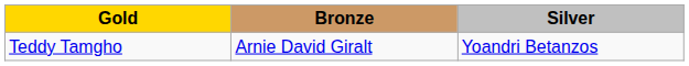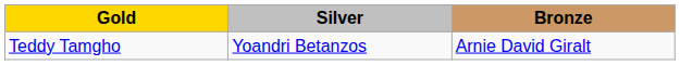 <table class="wikitable" style="text-align:left">
 <tr align="center">
 <td width=200 bgcolor=gold><strong>Gold</strong></td>
+<td width=200 bgcolor=silver><strong>Silver</strong></td>
 <td width=200 bgcolor=CC9966><strong>Bronze</strong></td>
-<td width=200 bgcolor=silver><strong>Silver</strong></td>
 </tr>
 <tr>
 <td><a href='#'>Teddy Tamgho</a><br><em></em></td>
+<td><a href='#'>Yoandri Betanzos</a><br><em></em></td>
 <td><a href='#'>Arnie David Giralt</a><br><em></em></td>
-<td><a href='#'>Yoandri Betanzos</a><br><em></em></td>
 </tr>
 </table>
